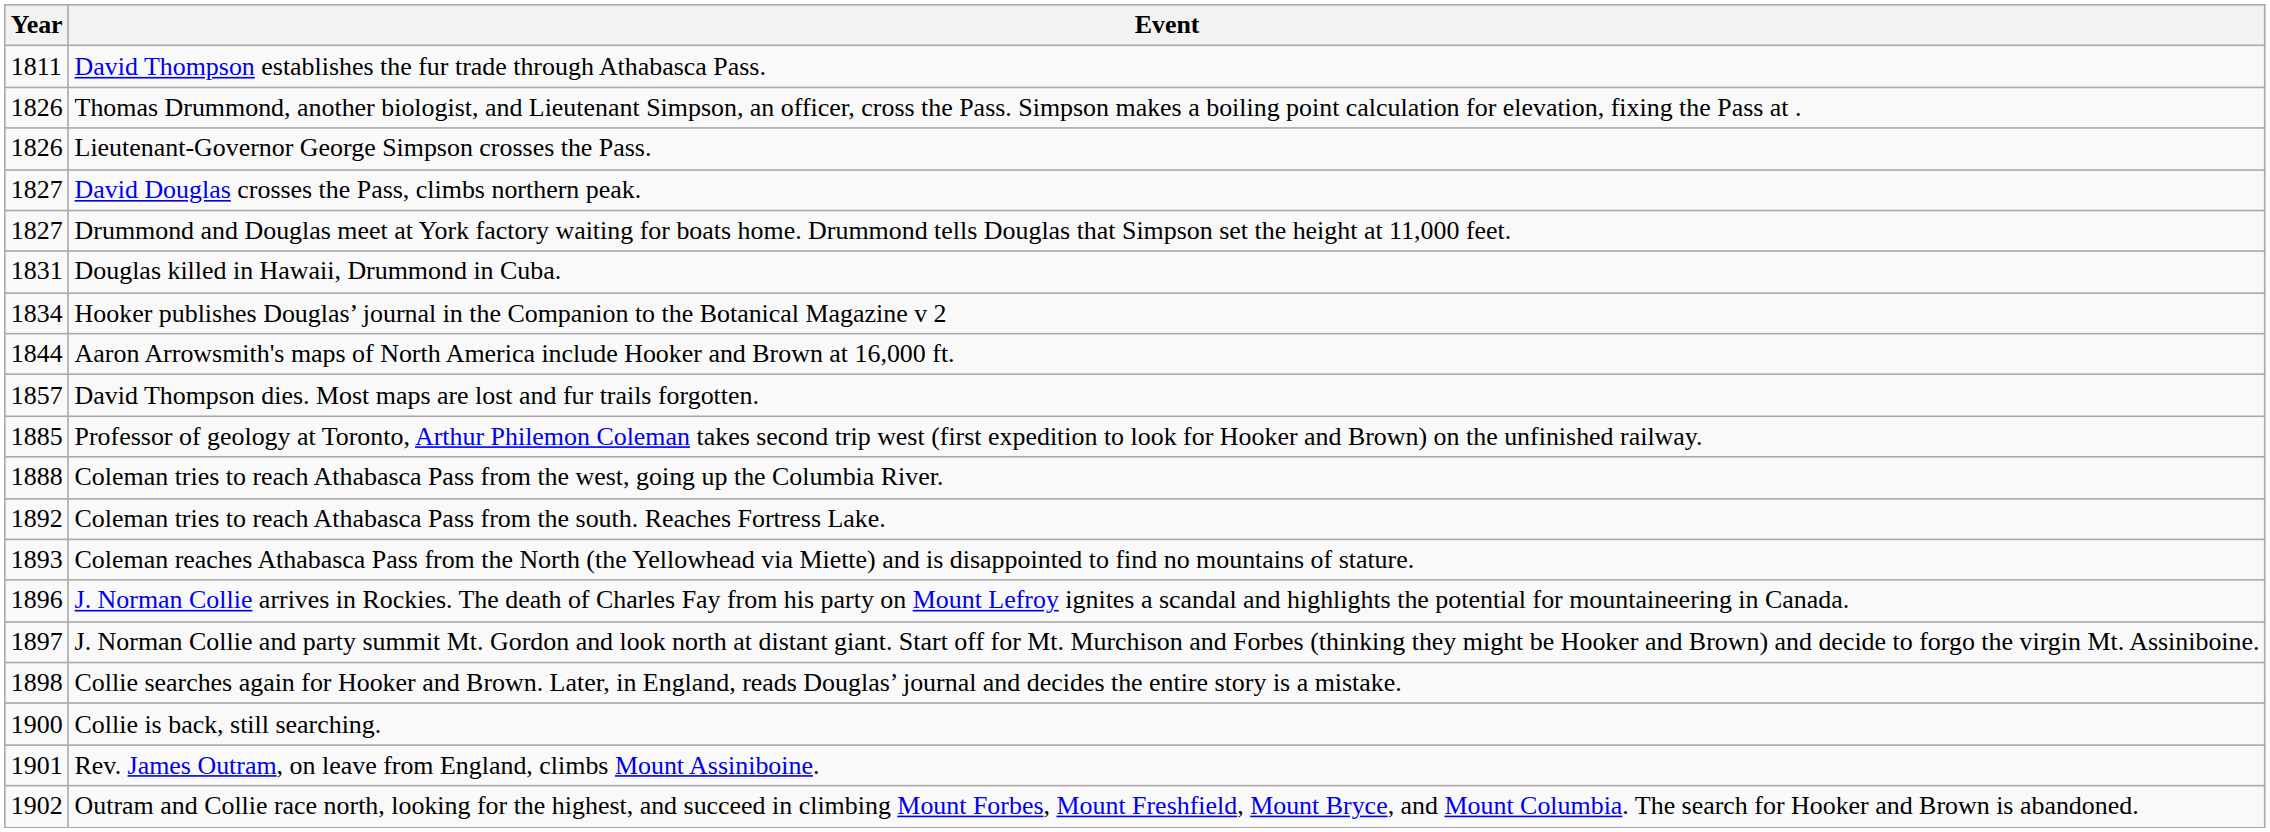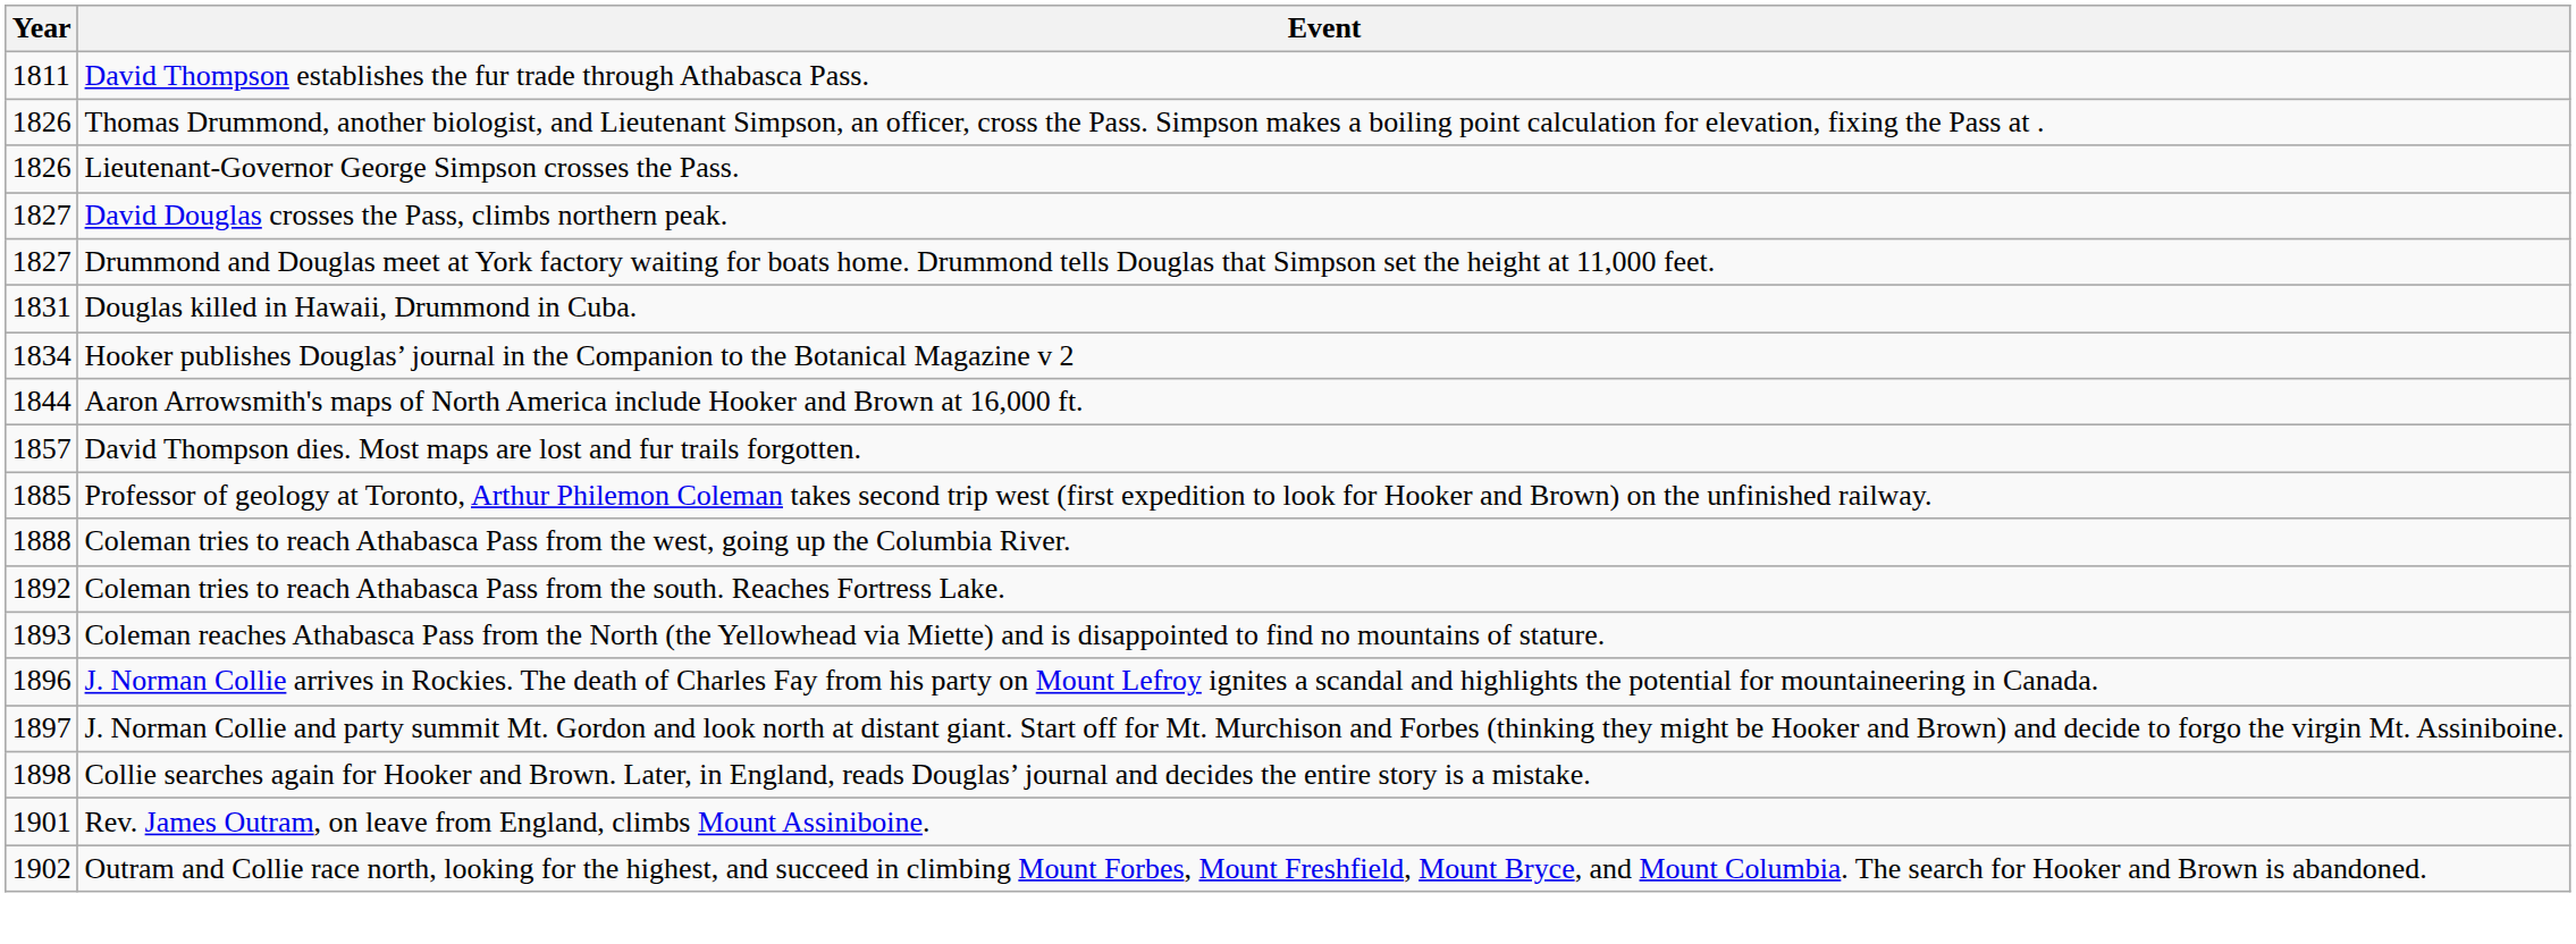 <table class="wikitable">
 <tr>
 <th>Year</th>
 <th>Event</th>
 </tr>
 <tr>
 <td>1811</td>
 <td><a href='#'>David Thompson</a> establishes the fur trade through Athabasca Pass.</td>
 </tr>
 <tr>
 <td>1826</td>
 <td>Thomas Drummond, another biologist, and Lieutenant Simpson, an officer, cross the Pass. Simpson makes a boiling point calculation for elevation, fixing the Pass at .</td>
 </tr>
 <tr>
 <td>1826</td>
 <td>Lieutenant-Governor George Simpson crosses the Pass.</td>
 </tr>
 <tr>
 <td>1827</td>
 <td><a href='#'>David Douglas</a> crosses the Pass, climbs northern peak.</td>
 </tr>
 <tr>
 <td>1827</td>
 <td>Drummond and Douglas meet at York factory waiting for boats home. Drummond tells Douglas that Simpson set the height at 11,000 feet.</td>
 </tr>
 <tr>
 <td>1831</td>
 <td>Douglas killed in Hawaii, Drummond in Cuba.</td>
 </tr>
 <tr>
 <td>1834</td>
 <td>Hooker publishes Douglas’ journal in the Companion to the Botanical Magazine v 2</td>
 </tr>
 <tr>
 <td>1844</td>
 <td>Aaron Arrowsmith's maps of North America include Hooker and Brown at 16,000 ft.</td>
 </tr>
 <tr>
 <td>1857</td>
 <td>David Thompson dies. Most maps are lost and fur trails forgotten.</td>
 </tr>
 <tr>
 <td>1885</td>
 <td>Professor of geology at Toronto, <a href='#'>Arthur Philemon Coleman</a> takes second trip west (first expedition to look for Hooker and Brown) on the unfinished railway.</td>
 </tr>
 <tr>
 <td>1888</td>
 <td>Coleman tries to reach Athabasca Pass from the west, going up the Columbia River.</td>
 </tr>
 <tr>
 <td>1892</td>
 <td>Coleman tries to reach Athabasca Pass from the south. Reaches Fortress Lake.</td>
 </tr>
 <tr>
 <td>1893</td>
 <td>Coleman reaches Athabasca Pass from the North (the Yellowhead via Miette) and is disappointed to find no mountains of stature.</td>
 </tr>
 <tr>
 <td>1896</td>
 <td><a href='#'>J. Norman Collie</a> arrives in Rockies. The death of Charles Fay from his party on <a href='#'>Mount Lefroy</a> ignites a scandal and highlights the potential for mountaineering in Canada.</td>
 </tr>
 <tr>
 <td>1897</td>
 <td>J. Norman Collie and party summit Mt. Gordon and look north at distant giant. Start off for Mt. Murchison and Forbes (thinking they might be Hooker and Brown) and decide to forgo the virgin Mt. Assiniboine.</td>
 </tr>
 <tr>
 <td>1898</td>
 <td>Collie searches again for Hooker and Brown. Later, in England, reads Douglas’ journal and decides the entire story is a mistake.</td>
 </tr>
 <tr>
-<td>1900</td>
-<td>Collie is back, still searching.</td>
-</tr>
-<tr>
 <td>1901</td>
 <td>Rev. <a href='#'>James Outram</a>, on leave from England, climbs <a href='#'>Mount Assiniboine</a>.</td>
 </tr>
 <tr>
 <td>1902</td>
 <td>Outram and Collie race north, looking for the highest, and succeed in climbing <a href='#'>Mount Forbes</a>, <a href='#'>Mount Freshfield</a>, <a href='#'>Mount Bryce</a>, and <a href='#'>Mount Columbia</a>. The search for Hooker and Brown is abandoned.</td>
 </tr>
 </table>
